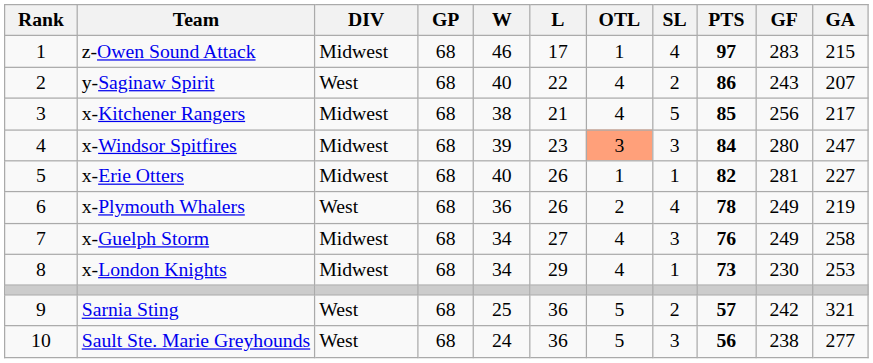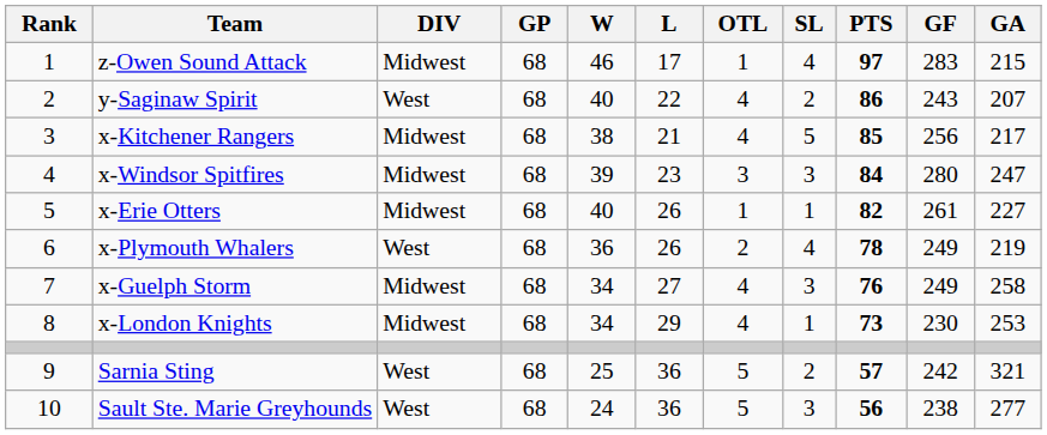 <table class="wikitable sortable" style="text-align:center">
 <tr>
 <th>Rank</th>
 <th width="27.5%">Team</th>
 <th>DIV</th>
 <th width="6.5%">GP</th>
 <th width="6.5%">W</th>
 <th width="6.5%">L</th>
 <th>OTL</th>
 <th>SL</th>
 <th>PTS</th>
 <th width="6.5%">GF</th>
 <th width="6.5%">GA</th>
 </tr>
 <tr>
 <td>1</td>
 <td align=left>z-<a href='#'>Owen Sound Attack</a></td>
 <td align=left>Midwest</td>
 <td>68</td>
 <td>46</td>
 <td>17</td>
 <td>1</td>
 <td>4</td>
 <td><strong>97</strong></td>
 <td>283</td>
 <td>215</td>
 </tr>
 <tr>
 <td>2</td>
 <td align=left>y-<a href='#'>Saginaw Spirit</a></td>
 <td align=left>West</td>
 <td>68</td>
 <td>40</td>
 <td>22</td>
 <td>4</td>
 <td>2</td>
 <td><strong>86</strong></td>
 <td>243</td>
 <td>207</td>
 </tr>
 <tr>
 <td>3</td>
 <td align=left>x-<a href='#'>Kitchener Rangers</a></td>
 <td align=left>Midwest</td>
 <td>68</td>
 <td>38</td>
 <td>21</td>
 <td>4</td>
 <td>5</td>
 <td><strong>85</strong></td>
 <td>256</td>
 <td>217</td>
 </tr>
 <tr>
 <td>4</td>
 <td align=left>x-<a href='#'>Windsor Spitfires</a></td>
 <td align=left>Midwest</td>
 <td>68</td>
 <td>39</td>
 <td>23</td>
-<td style="background: lightsalmon;">3</td>
+<td>3</td>
 <td>3</td>
 <td><strong>84</strong></td>
 <td>280</td>
 <td>247</td>
 </tr>
 <tr>
 <td>5</td>
 <td align=left>x-<a href='#'>Erie Otters</a></td>
 <td align=left>Midwest</td>
 <td>68</td>
 <td>40</td>
 <td>26</td>
 <td>1</td>
 <td>1</td>
 <td><strong>82</strong></td>
-<td>281</td>
+<td>261</td>
 <td>227</td>
 </tr>
 <tr>
 <td>6</td>
 <td align=left>x-<a href='#'>Plymouth Whalers</a></td>
 <td align=left>West</td>
 <td>68</td>
 <td>36</td>
 <td>26</td>
 <td>2</td>
 <td>4</td>
 <td><strong>78</strong></td>
 <td>249</td>
 <td>219</td>
 </tr>
 <tr>
 <td>7</td>
 <td align=left>x-<a href='#'>Guelph Storm</a></td>
 <td align=left>Midwest</td>
 <td>68</td>
 <td>34</td>
 <td>27</td>
 <td>4</td>
 <td>3</td>
 <td><strong>76</strong></td>
 <td>249</td>
 <td>258</td>
 </tr>
 <tr>
 <td>8</td>
 <td align=left>x-<a href='#'>London Knights</a></td>
 <td align=left>Midwest</td>
 <td>68</td>
 <td>34</td>
 <td>29</td>
 <td>4</td>
 <td>1</td>
 <td><strong>73</strong></td>
 <td>230</td>
 <td>253</td>
 </tr>
 <tr style="background-color:#cccccc;">
 <td></td>
 <td></td>
 <td></td>
 <td></td>
 <td></td>
 <td></td>
 <td></td>
 <td></td>
 <td></td>
 <td></td>
 <td></td>
 </tr>
 <tr>
 <td>9</td>
 <td align=left><a href='#'>Sarnia Sting</a></td>
 <td align=left>West</td>
 <td>68</td>
 <td>25</td>
 <td>36</td>
 <td>5</td>
 <td>2</td>
 <td><strong>57</strong></td>
 <td>242</td>
 <td>321</td>
 </tr>
 <tr>
 <td>10</td>
 <td align=left><a href='#'>Sault Ste. Marie Greyhounds</a></td>
 <td align=left>West</td>
 <td>68</td>
 <td>24</td>
 <td>36</td>
 <td>5</td>
 <td>3</td>
 <td><strong>56</strong></td>
 <td>238</td>
 <td>277</td>
 </tr>
 </table>
